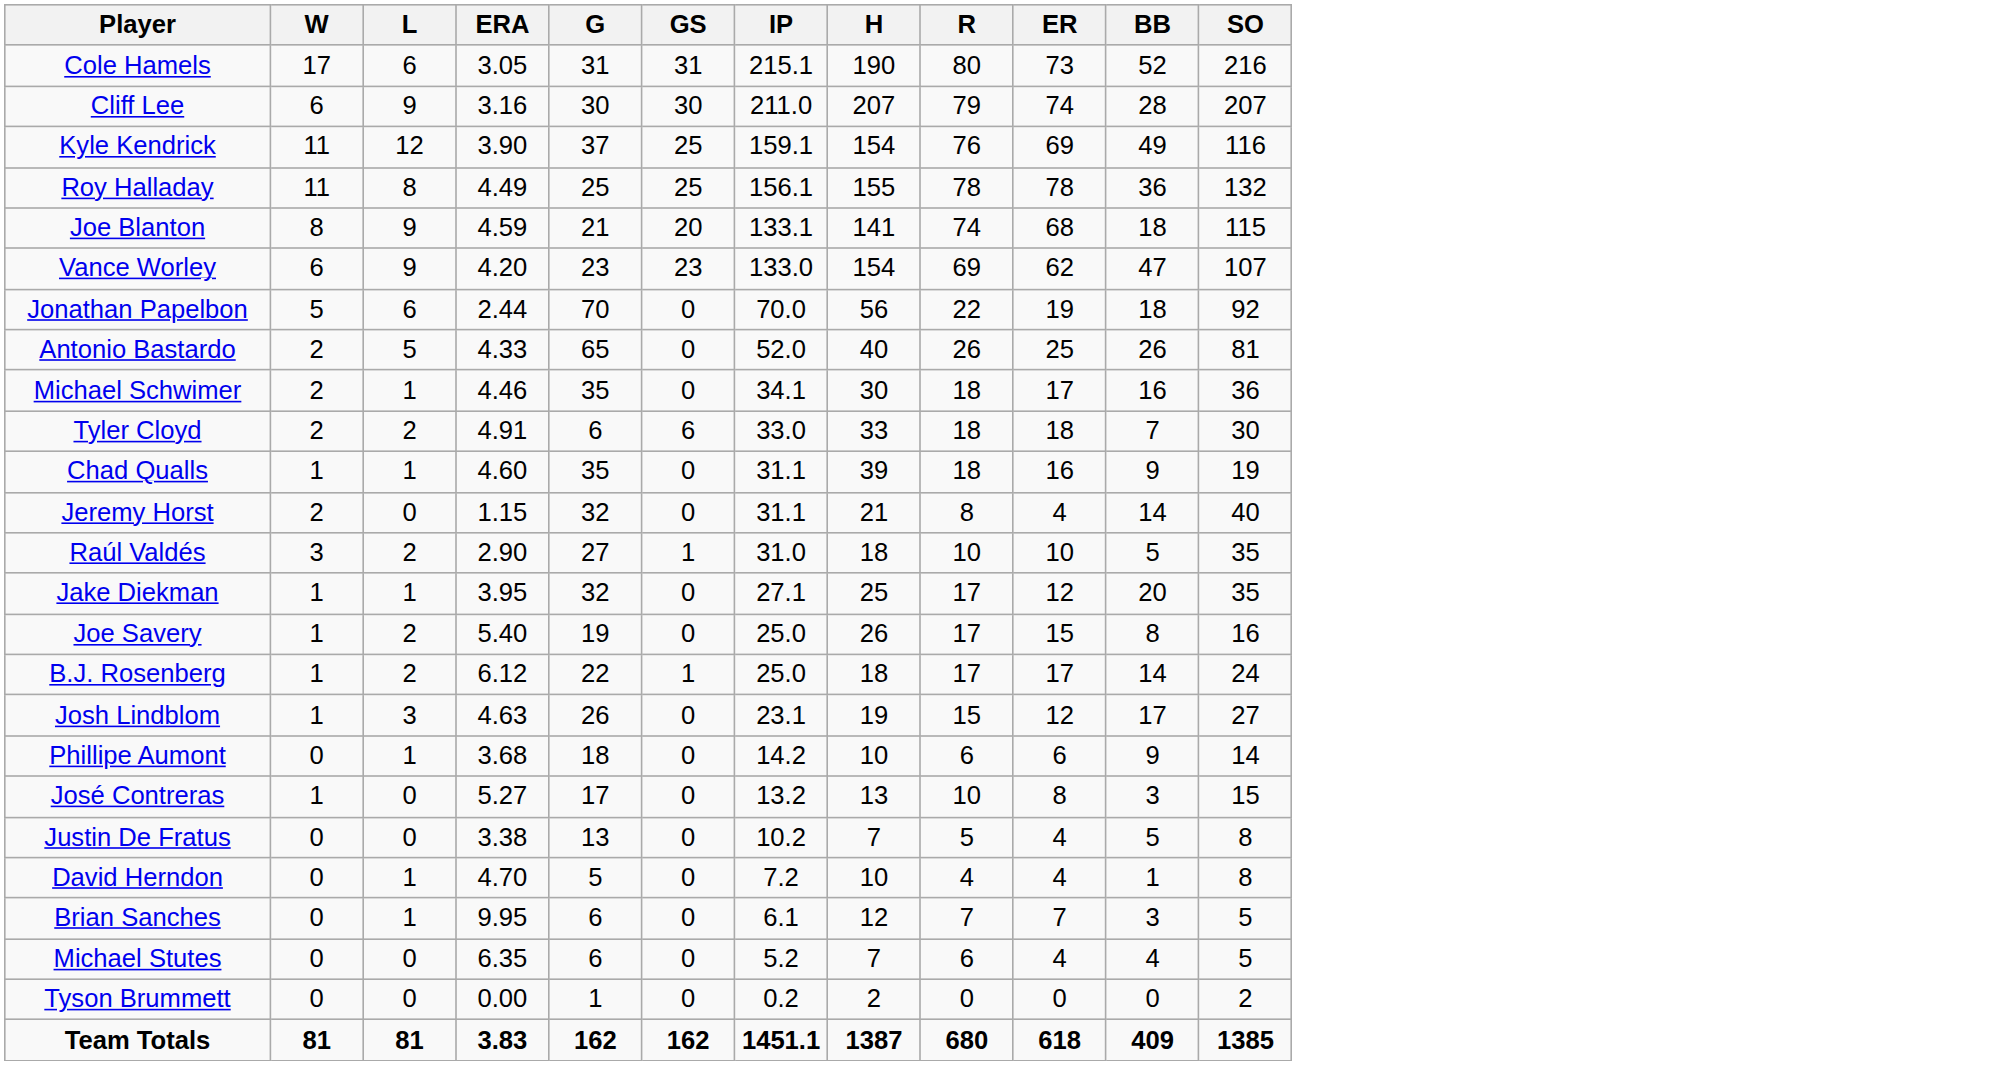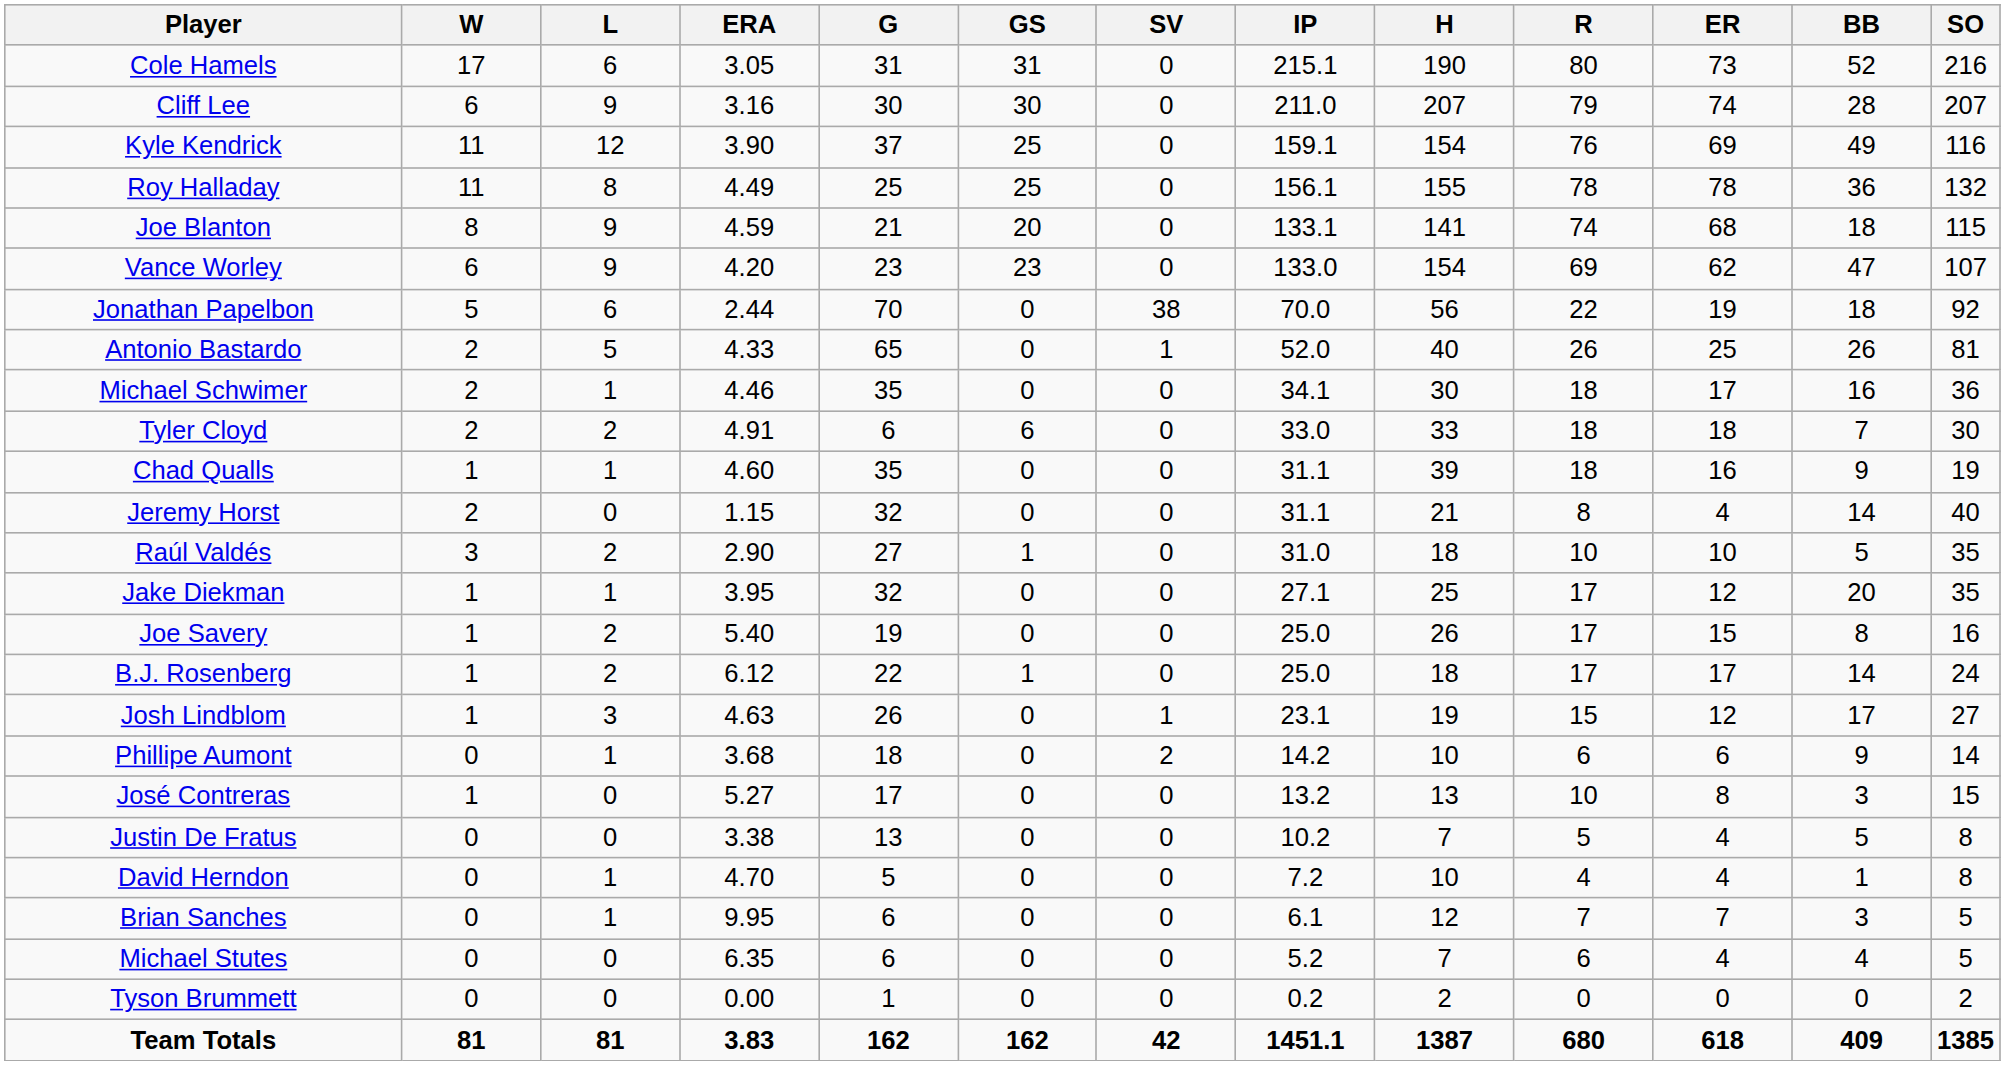 <table class=wikitable style="text-align:center">
 <tr>
 <th bgcolor=#DDDDFF; width="20%">Player</th>
 <th bgcolor=#DDDDFF; width="7%">W</th>
 <th bgcolor=#DDDDFF; width="7%">L</th>
 <th bgcolor=#DDDDFF; width="7%">ERA</th>
 <th bgcolor=#DDDDFF; width="7%">G</th>
 <th bgcolor=#DDDDFF; width="7%">GS</th>
+<th bgcolor=#DDDDFF; width="7%">SV</th>
 <th bgcolor=#DDDDFF; width="7%">IP</th>
 <th bgcolor=#DDDDFF; width="7%">H</th>
 <th bgcolor=#DDDDFF; width="7%">R</th>
 <th bgcolor=#DDDDFF; width="7%">ER</th>
 <th bgcolor=#DDDDFF; width="7%">BB</th>
 <th bgcolor=#DDDDFF; width="7%">SO</th>
 </tr>
 <tr>
 <td><a href='#'>Cole Hamels</a></td>
 <td>17</td>
 <td>6</td>
 <td>3.05</td>
 <td>31</td>
 <td>31</td>
+<td>0</td>
 <td>215.1</td>
 <td>190</td>
 <td>80</td>
 <td>73</td>
 <td>52</td>
 <td>216</td>
 </tr>
 <tr>
 <td><a href='#'>Cliff Lee</a></td>
 <td>6</td>
 <td>9</td>
 <td>3.16</td>
 <td>30</td>
 <td>30</td>
+<td>0</td>
 <td>211.0</td>
 <td>207</td>
 <td>79</td>
 <td>74</td>
 <td>28</td>
 <td>207</td>
 </tr>
 <tr>
 <td><a href='#'>Kyle Kendrick</a></td>
 <td>11</td>
 <td>12</td>
 <td>3.90</td>
 <td>37</td>
 <td>25</td>
+<td>0</td>
 <td>159.1</td>
 <td>154</td>
 <td>76</td>
 <td>69</td>
 <td>49</td>
 <td>116</td>
 </tr>
 <tr>
 <td><a href='#'>Roy Halladay</a></td>
 <td>11</td>
 <td>8</td>
 <td>4.49</td>
 <td>25</td>
 <td>25</td>
+<td>0</td>
 <td>156.1</td>
 <td>155</td>
 <td>78</td>
 <td>78</td>
 <td>36</td>
 <td>132</td>
 </tr>
 <tr>
 <td><a href='#'>Joe Blanton</a></td>
 <td>8</td>
 <td>9</td>
 <td>4.59</td>
 <td>21</td>
 <td>20</td>
+<td>0</td>
 <td>133.1</td>
 <td>141</td>
 <td>74</td>
 <td>68</td>
 <td>18</td>
 <td>115</td>
 </tr>
 <tr>
 <td><a href='#'>Vance Worley</a></td>
 <td>6</td>
 <td>9</td>
 <td>4.20</td>
 <td>23</td>
 <td>23</td>
+<td>0</td>
 <td>133.0</td>
 <td>154</td>
 <td>69</td>
 <td>62</td>
 <td>47</td>
 <td>107</td>
 </tr>
 <tr>
 <td><a href='#'>Jonathan Papelbon</a></td>
 <td>5</td>
 <td>6</td>
 <td>2.44</td>
 <td>70</td>
 <td>0</td>
+<td>38</td>
 <td>70.0</td>
 <td>56</td>
 <td>22</td>
 <td>19</td>
 <td>18</td>
 <td>92</td>
 </tr>
 <tr>
 <td><a href='#'>Antonio Bastardo</a></td>
 <td>2</td>
 <td>5</td>
 <td>4.33</td>
 <td>65</td>
 <td>0</td>
+<td>1</td>
 <td>52.0</td>
 <td>40</td>
 <td>26</td>
 <td>25</td>
 <td>26</td>
 <td>81</td>
 </tr>
 <tr>
 <td><a href='#'>Michael Schwimer</a></td>
 <td>2</td>
 <td>1</td>
 <td>4.46</td>
 <td>35</td>
+<td>0</td>
 <td>0</td>
 <td>34.1</td>
 <td>30</td>
 <td>18</td>
 <td>17</td>
 <td>16</td>
 <td>36</td>
 </tr>
 <tr>
 <td><a href='#'>Tyler Cloyd</a></td>
 <td>2</td>
 <td>2</td>
 <td>4.91</td>
 <td>6</td>
 <td>6</td>
+<td>0</td>
 <td>33.0</td>
 <td>33</td>
 <td>18</td>
 <td>18</td>
 <td>7</td>
 <td>30</td>
 </tr>
 <tr>
 <td><a href='#'>Chad Qualls</a></td>
 <td>1</td>
 <td>1</td>
 <td>4.60</td>
 <td>35</td>
+<td>0</td>
 <td>0</td>
 <td>31.1</td>
 <td>39</td>
 <td>18</td>
 <td>16</td>
 <td>9</td>
 <td>19</td>
 </tr>
 <tr>
 <td><a href='#'>Jeremy Horst</a></td>
 <td>2</td>
 <td>0</td>
 <td>1.15</td>
 <td>32</td>
 <td>0</td>
+<td>0</td>
 <td>31.1</td>
 <td>21</td>
 <td>8</td>
 <td>4</td>
 <td>14</td>
 <td>40</td>
 </tr>
 <tr>
 <td><a href='#'>Raúl Valdés</a></td>
 <td>3</td>
 <td>2</td>
 <td>2.90</td>
 <td>27</td>
 <td>1</td>
+<td>0</td>
 <td>31.0</td>
 <td>18</td>
 <td>10</td>
 <td>10</td>
 <td>5</td>
 <td>35</td>
 </tr>
 <tr>
 <td><a href='#'>Jake Diekman</a></td>
 <td>1</td>
 <td>1</td>
 <td>3.95</td>
 <td>32</td>
+<td>0</td>
 <td>0</td>
 <td>27.1</td>
 <td>25</td>
 <td>17</td>
 <td>12</td>
 <td>20</td>
 <td>35</td>
 </tr>
 <tr>
 <td><a href='#'>Joe Savery</a></td>
 <td>1</td>
 <td>2</td>
 <td>5.40</td>
 <td>19</td>
 <td>0</td>
+<td>0</td>
 <td>25.0</td>
 <td>26</td>
 <td>17</td>
 <td>15</td>
 <td>8</td>
 <td>16</td>
 </tr>
 <tr>
 <td><a href='#'>B.J. Rosenberg</a></td>
 <td>1</td>
 <td>2</td>
 <td>6.12</td>
 <td>22</td>
 <td>1</td>
+<td>0</td>
 <td>25.0</td>
 <td>18</td>
 <td>17</td>
 <td>17</td>
 <td>14</td>
 <td>24</td>
 </tr>
 <tr>
 <td><a href='#'>Josh Lindblom</a></td>
 <td>1</td>
 <td>3</td>
 <td>4.63</td>
 <td>26</td>
 <td>0</td>
+<td>1</td>
 <td>23.1</td>
 <td>19</td>
 <td>15</td>
 <td>12</td>
 <td>17</td>
 <td>27</td>
 </tr>
 <tr>
 <td><a href='#'>Phillipe Aumont</a></td>
 <td>0</td>
 <td>1</td>
 <td>3.68</td>
 <td>18</td>
 <td>0</td>
+<td>2</td>
 <td>14.2</td>
 <td>10</td>
 <td>6</td>
 <td>6</td>
 <td>9</td>
 <td>14</td>
 </tr>
 <tr>
 <td><a href='#'>José Contreras</a></td>
 <td>1</td>
 <td>0</td>
 <td>5.27</td>
 <td>17</td>
+<td>0</td>
 <td>0</td>
 <td>13.2</td>
 <td>13</td>
 <td>10</td>
 <td>8</td>
 <td>3</td>
 <td>15</td>
 </tr>
 <tr>
 <td><a href='#'>Justin De Fratus</a></td>
 <td>0</td>
 <td>0</td>
 <td>3.38</td>
 <td>13</td>
 <td>0</td>
+<td>0</td>
 <td>10.2</td>
 <td>7</td>
 <td>5</td>
 <td>4</td>
 <td>5</td>
 <td>8</td>
 </tr>
 <tr>
 <td><a href='#'>David Herndon</a></td>
 <td>0</td>
 <td>1</td>
 <td>4.70</td>
 <td>5</td>
+<td>0</td>
 <td>0</td>
 <td>7.2</td>
 <td>10</td>
 <td>4</td>
 <td>4</td>
 <td>1</td>
 <td>8</td>
 </tr>
 <tr>
 <td><a href='#'>Brian Sanches</a></td>
 <td>0</td>
 <td>1</td>
 <td>9.95</td>
 <td>6</td>
 <td>0</td>
+<td>0</td>
 <td>6.1</td>
 <td>12</td>
 <td>7</td>
 <td>7</td>
 <td>3</td>
 <td>5</td>
 </tr>
 <tr>
 <td><a href='#'>Michael Stutes</a></td>
 <td>0</td>
 <td>0</td>
 <td>6.35</td>
 <td>6</td>
+<td>0</td>
 <td>0</td>
 <td>5.2</td>
 <td>7</td>
 <td>6</td>
 <td>4</td>
 <td>4</td>
 <td>5</td>
 </tr>
 <tr>
 <td><a href='#'>Tyson Brummett</a></td>
 <td>0</td>
 <td>0</td>
 <td>0.00</td>
 <td>1</td>
 <td>0</td>
+<td>0</td>
 <td>0.2</td>
 <td>2</td>
 <td>0</td>
 <td>0</td>
 <td>0</td>
 <td>2</td>
 </tr>
 <tr>
 <td><strong>Team Totals</strong></td>
 <td><strong>81</strong></td>
 <td><strong>81</strong></td>
 <td><strong>3.83</strong></td>
 <td><strong>162</strong></td>
 <td><strong>162</strong></td>
+<td><strong>42</strong></td>
 <td><strong>1451.1</strong></td>
 <td><strong>1387</strong></td>
 <td><strong>680</strong></td>
 <td><strong>618</strong></td>
 <td><strong>409</strong></td>
 <td><strong>1385</strong></td>
 </tr>
 </table>
